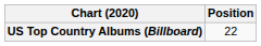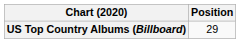 <table class="wikitable plainrowheaders" style="text-align:center">
 <tr>
 <th scope="col">Chart (2020)</th>
 <th scope="col">Position</th>
 </tr>
 <tr>
 <th scope="row">US Top Country Albums (<em>Billboard</em>)</th>
-<td>22</td>
+<td>29</td>
 </tr>
 </table>
